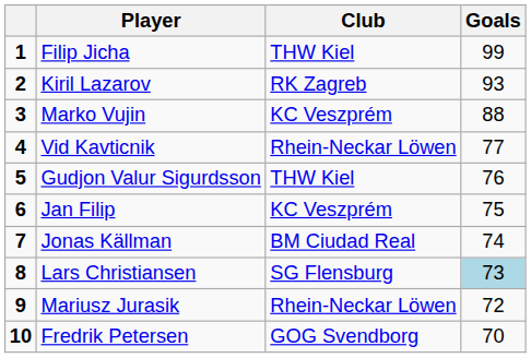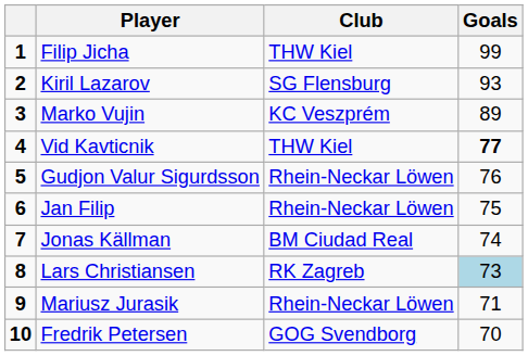 <table class=wikitable>
 <tr>
 <th></th>
 <th>Player</th>
 <th>Club</th>
 <th>Goals</th>
 </tr>
 <tr>
 <td align=center><strong>1</strong></td>
 <td> <a href='#'>Filip Jicha</a></td>
 <td> <a href='#'>THW Kiel</a></td>
 <td align=center>99</td>
 </tr>
 <tr>
 <td align=center><strong>2</strong></td>
 <td> <a href='#'>Kiril Lazarov</a></td>
-<td> <a href='#'>RK Zagreb</a></td>
+<td> <a href='#'>SG Flensburg</a></td>
 <td align=center>93</td>
 </tr>
 <tr>
 <td align=center><strong>3</strong></td>
 <td> <a href='#'>Marko Vujin</a></td>
 <td> <a href='#'>KC Veszprém</a></td>
-<td align=center>88</td>
+<td align=center>89</td>
 </tr>
 <tr>
 <td align=center><strong>4</strong></td>
 <td> <a href='#'>Vid Kavticnik</a></td>
-<td> <a href='#'>Rhein-Neckar Löwen</a></td>
-<td align=center>77</td>
+<td> <a href='#'>THW Kiel</a></td>
+<td align=center><strong>77</strong></td>
 </tr>
 <tr>
 <td align=center><strong>5</strong></td>
 <td> <a href='#'>Gudjon Valur Sigurdsson</a></td>
-<td> <a href='#'>THW Kiel</a></td>
+<td> <a href='#'>Rhein-Neckar Löwen</a></td>
 <td align=center>76</td>
 </tr>
 <tr>
 <td align=center><strong>6</strong></td>
 <td> <a href='#'>Jan Filip</a></td>
-<td> <a href='#'>KC Veszprém</a></td>
+<td> <a href='#'>Rhein-Neckar Löwen</a></td>
 <td align=center>75</td>
 </tr>
 <tr>
 <td align=center><strong>7</strong></td>
 <td> <a href='#'>Jonas Källman</a></td>
 <td> <a href='#'>BM Ciudad Real</a></td>
 <td align=center>74</td>
 </tr>
 <tr>
 <td align=center><strong>8</strong></td>
 <td> <a href='#'>Lars Christiansen</a></td>
-<td> <a href='#'>SG Flensburg</a></td>
+<td> <a href='#'>RK Zagreb</a></td>
 <td align=center style="background: lightblue;">73</td>
 </tr>
 <tr>
 <td align=center><strong>9</strong></td>
 <td> <a href='#'>Mariusz Jurasik</a></td>
 <td> <a href='#'>Rhein-Neckar Löwen</a></td>
-<td align=center>72</td>
+<td align=center>71</td>
 </tr>
 <tr>
 <td align=center><strong>10</strong></td>
 <td> <a href='#'>Fredrik Petersen</a></td>
 <td> <a href='#'>GOG Svendborg</a></td>
 <td align=center>70</td>
 </tr>
 </table>
